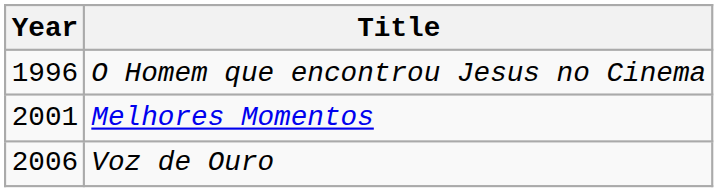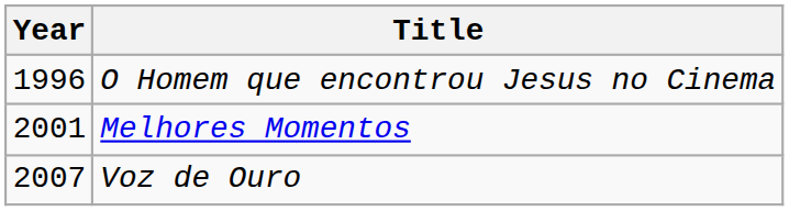 <table class="wikitable">
 <tr>
 <th>Year</th>
 <th>Title</th>
 </tr>
 <tr>
 <td>1996</td>
 <td><em>O Homem que encontrou Jesus no Cinema</em></td>
 </tr>
 <tr>
 <td>2001</td>
 <td><em><a href='#'>Melhores Momentos</a></em></td>
 </tr>
 <tr>
-<td>2006</td>
+<td>2007</td>
 <td><em>Voz de Ouro</em></td>
 </tr>
 </table>
